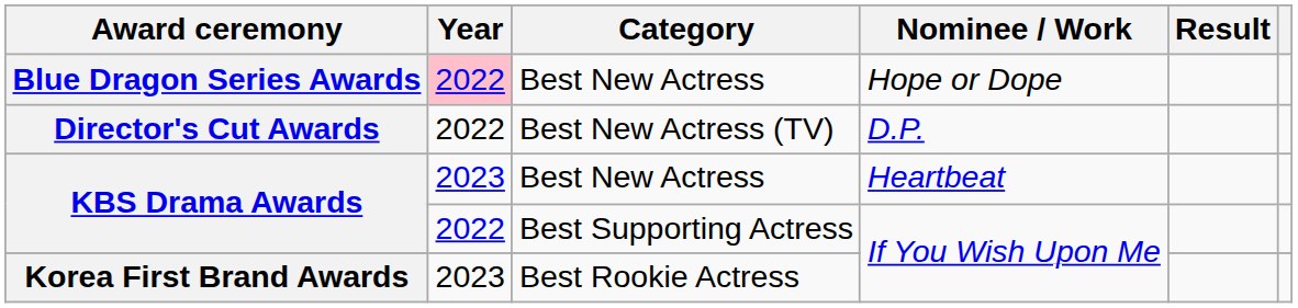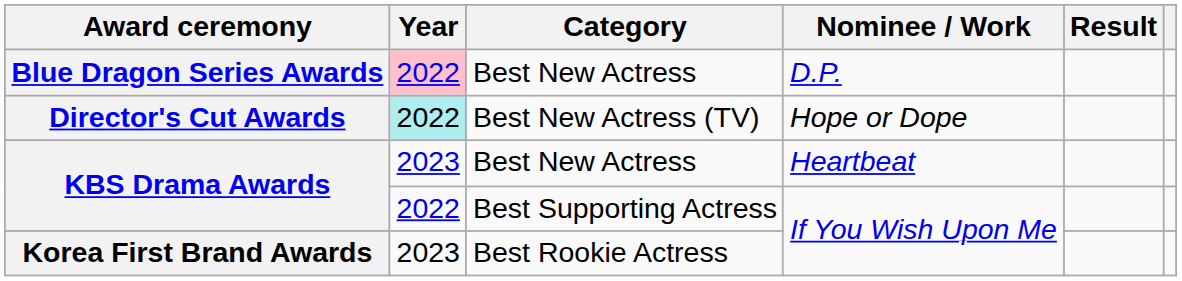 <table class="wikitable plainrowheaders sortable">
 <tr>
 <th scope="col">Award ceremony</th>
 <th scope="col">Year</th>
 <th scope="col">Category</th>
 <th scope="col">Nominee / Work</th>
 <th scope="col">Result</th>
 <th scope="col" class="unsortable"></th>
 </tr>
 <tr>
 <th scope="row"><a href='#'>Blue Dragon Series Awards</a></th>
 <td style="background: pink; text-align:center"><a href='#'>2022</a></td>
 <td>Best New Actress</td>
-<td><em>Hope or Dope</em></td>
+<td><em><a href='#'>D.P.</a></em></td>
 <td></td>
 <td style="text-align:center"></td>
 </tr>
 <tr>
 <th scope="row"><a href='#'>Director's Cut Awards</a></th>
-<td style="text-align:center">2022</td>
+<td style="background: paleturquoise; text-align:center">2022</td>
 <td>Best New Actress (TV)</td>
-<td><em><a href='#'>D.P.</a></em></td>
+<td><em>Hope or Dope</em></td>
 <td></td>
 <td style="text-align:center"></td>
 </tr>
 <tr>
 <th scope="row" rowspan="2"><a href='#'>KBS Drama Awards</a></th>
 <td style="text-align:center"><a href='#'>2023</a></td>
 <td>Best New Actress</td>
 <td><a href='#'><em>Heartbeat</em></a></td>
 <td></td>
 <td style="text-align:center"></td>
 </tr>
 <tr>
 <td style="text-align:center"><a href='#'>2022</a></td>
 <td>Best Supporting Actress</td>
 <td rowspan="2"><em><a href='#'>If You Wish Upon Me</a></em></td>
 <td></td>
 <td style="text-align:center"></td>
 </tr>
 <tr>
 <th scope="row">Korea First Brand Awards</th>
 <td style="text-align:center">2023</td>
 <td>Best Rookie Actress</td>
 <td></td>
 <td style="text-align:center"></td>
 </tr>
 </table>
